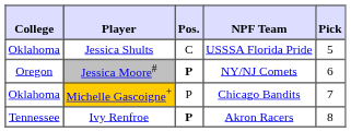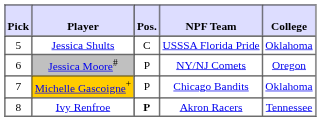 <table border="1" cellpadding="3" cellspacing="0" style="text-align:center;">
 <tr>
-<th style="background:#ddf;"><br>College</th>
+<th style="background:#ddf;"><br>Pick</th>
 <th style="background:#ddf;"><br>Player</th>
 <th style="background:#ddf;"><br>Pos.</th>
 <th style="background:#ddf;"><br>NPF Team</th>
-<th style="background:#ddf;"><br>Pick</th>
+<th style="background:#ddf;"><br>College</th>
 </tr>
 <tr>
-<td><a href='#'>Oklahoma</a></td>
+<td>5</td>
 <td><a href='#'>Jessica Shults</a></td>
 <td>C</td>
 <td><a href='#'>USSSA Florida Pride</a></td>
-<td>5</td>
+<td><a href='#'>Oklahoma</a></td>
 </tr>
 <tr>
+<td>6</td>
+<td style="background:#C0C0C0;"><a href='#'>Jessica Moore</a><sup>#</sup></td>
+<td>P</td>
+<td><a href='#'>NY/NJ Comets</a></td>
 <td><a href='#'>Oregon</a></td>
-<td style="background:#C0C0C0;"><a href='#'>Jessica Moore</a><sup>#</sup></td>
-<td><strong>P</strong></td>
-<td><a href='#'>NY/NJ Comets</a></td>
-<td>6</td>
 </tr>
 <tr>
-<td><a href='#'>Oklahoma</a></td>
+<td>7</td>
 <td style="background:#FFCC00;"><a href='#'>Michelle Gascoigne</a><sup>+</sup></td>
 <td>P</td>
 <td><a href='#'>Chicago Bandits</a></td>
-<td>7</td>
+<td><a href='#'>Oklahoma</a></td>
 </tr>
 <tr>
-<td><a href='#'>Tennessee</a></td>
+<td>8</td>
 <td><a href='#'>Ivy Renfroe</a></td>
 <td><strong>P</strong></td>
 <td><a href='#'>Akron Racers</a></td>
-<td>8</td>
+<td><a href='#'>Tennessee</a></td>
 </tr>
 </table>
